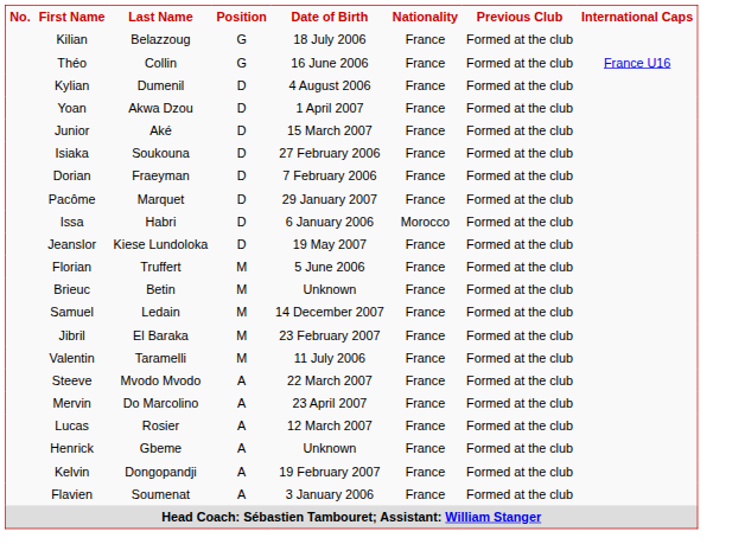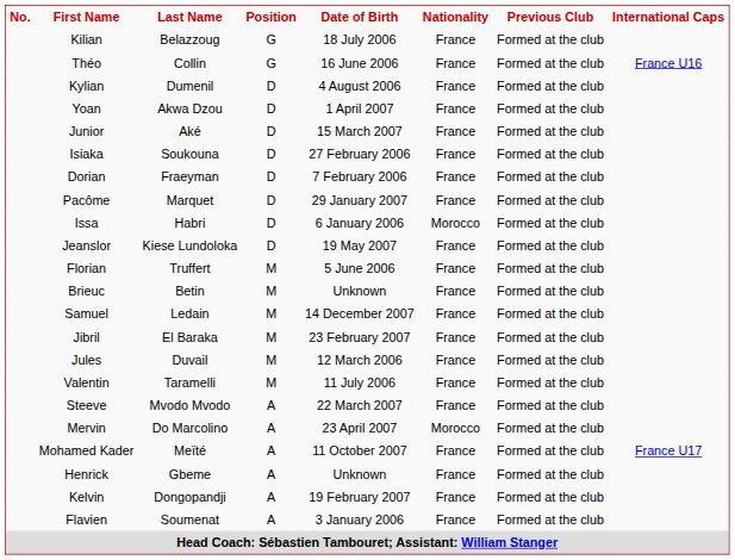 <table cellpadding="5" cellspacing="1" style="font-size:95%; background-color:#F9F9F9; text-align:center; border:1px solid #CA0000; border-collapse:collapse; margin-bottom:12px;" class="sortable">
 <tr>
 <th style="color:#CA0000;">No.</th>
 <th style="color:#CA0000;">First Name</th>
 <th style="color:#CA0000;">Last Name</th>
 <th style="color:#CA0000;">Position</th>
 <th style="color:#CA0000;">Date of Birth</th>
 <th style="color:#CA0000;">Nationality</th>
 <th style="color:#CA0000;">Previous Club</th>
 <th style="color:#CA0000;">International Caps</th>
 </tr>
 <tr>
 <td></td>
 <td>Kilian</td>
 <td>Belazzoug</td>
 <td>G</td>
 <td>18 July 2006</td>
 <td>France</td>
 <td>Formed at the club</td>
 <td></td>
 </tr>
 <tr>
 <td></td>
 <td>Théo</td>
 <td>Collin</td>
 <td>G</td>
 <td>16 June 2006</td>
 <td>France</td>
 <td>Formed at the club</td>
 <td><a href='#'>France U16</a></td>
 </tr>
 <tr>
 <td></td>
 <td>Kylian</td>
 <td>Dumenil</td>
 <td>D</td>
 <td>4 August 2006</td>
 <td>France</td>
 <td>Formed at the club</td>
 <td></td>
 </tr>
 <tr>
 <td></td>
 <td>Yoan</td>
 <td>Akwa Dzou</td>
 <td>D</td>
 <td>1 April 2007</td>
 <td>France</td>
 <td>Formed at the club</td>
 <td></td>
 </tr>
 <tr>
 <td></td>
 <td>Junior</td>
 <td>Aké</td>
 <td>D</td>
 <td>15 March 2007</td>
 <td>France</td>
 <td>Formed at the club</td>
 <td></td>
 </tr>
 <tr>
 <td></td>
 <td>Isiaka</td>
 <td>Soukouna</td>
 <td>D</td>
 <td>27 February 2006</td>
 <td>France</td>
 <td>Formed at the club</td>
 <td></td>
 </tr>
 <tr>
 <td></td>
 <td>Dorian</td>
 <td>Fraeyman</td>
 <td>D</td>
 <td>7 February 2006</td>
 <td>France</td>
 <td>Formed at the club</td>
 <td></td>
 </tr>
 <tr>
 <td></td>
 <td>Pacôme</td>
 <td>Marquet</td>
 <td>D</td>
 <td>29 January 2007</td>
 <td>France</td>
 <td>Formed at the club</td>
 <td></td>
 </tr>
 <tr>
 <td></td>
 <td>Issa</td>
 <td>Habri</td>
 <td>D</td>
 <td>6 January 2006</td>
 <td>Morocco</td>
 <td>Formed at the club</td>
 <td></td>
 </tr>
 <tr>
 <td></td>
 <td>Jeanslor</td>
 <td>Kiese Lundoloka</td>
 <td>D</td>
 <td>19 May 2007</td>
 <td>France</td>
 <td>Formed at the club</td>
 <td></td>
 </tr>
 <tr>
 <td></td>
 <td>Florian</td>
 <td>Truffert</td>
 <td>M</td>
 <td>5 June 2006</td>
 <td>France</td>
 <td>Formed at the club</td>
 <td></td>
 </tr>
 <tr>
 <td></td>
 <td>Brieuc</td>
 <td>Betin</td>
 <td>M</td>
 <td>Unknown</td>
 <td>France</td>
 <td>Formed at the club</td>
 <td></td>
 </tr>
 <tr>
 <td></td>
 <td>Samuel</td>
 <td>Ledain</td>
 <td>M</td>
 <td>14 December 2007</td>
 <td>France</td>
 <td>Formed at the club</td>
 <td></td>
 </tr>
 <tr>
 <td></td>
 <td>Jibril</td>
 <td>El Baraka</td>
 <td>M</td>
 <td>23 February 2007</td>
 <td>France</td>
 <td>Formed at the club</td>
 <td></td>
 </tr>
 <tr>
 <td></td>
+<td>Jules</td>
+<td>Duvail</td>
+<td>M</td>
+<td>12 March 2006</td>
+<td>France</td>
+<td>Formed at the club</td>
+<td></td>
+</tr>
+<tr>
+<td></td>
 <td>Valentin</td>
 <td>Taramelli</td>
 <td>M</td>
 <td>11 July 2006</td>
 <td>France</td>
 <td>Formed at the club</td>
 <td></td>
 </tr>
 <tr>
 <td></td>
 <td>Steeve</td>
 <td>Mvodo Mvodo</td>
 <td>A</td>
 <td>22 March 2007</td>
 <td>France</td>
 <td>Formed at the club</td>
 <td></td>
 </tr>
 <tr>
 <td></td>
 <td>Mervin</td>
 <td>Do Marcolino</td>
 <td>A</td>
 <td>23 April 2007</td>
-<td>France</td>
+<td>Morocco</td>
 <td>Formed at the club</td>
 <td></td>
 </tr>
 <tr>
 <td></td>
-<td>Lucas</td>
-<td>Rosier</td>
+<td>Mohamed Kader</td>
+<td>Meïté</td>
 <td>A</td>
-<td>12 March 2007</td>
+<td>11 October 2007</td>
 <td>France</td>
 <td>Formed at the club</td>
-<td></td>
+<td><a href='#'>France U17</a></td>
 </tr>
 <tr>
 <td></td>
 <td>Henrick</td>
 <td>Gbeme</td>
 <td>A</td>
 <td>Unknown</td>
 <td>France</td>
 <td>Formed at the club</td>
 <td></td>
 </tr>
 <tr>
 <td></td>
 <td>Kelvin</td>
 <td>Dongopandji</td>
 <td>A</td>
 <td>19 February 2007</td>
 <td>France</td>
 <td>Formed at the club</td>
 <td></td>
 </tr>
 <tr>
 <td></td>
 <td>Flavien</td>
 <td>Soumenat</td>
 <td>A</td>
 <td>3 January 2006</td>
 <td>France</td>
 <td>Formed at the club</td>
 <td></td>
 </tr>
 <tr class="sortbottom" style="background:#DDDDDD;">
 <th colspan="8">Head Coach: Sébastien Tambouret; Assistant: <a href='#'>William Stanger</a></th>
 </tr>
 </table>
